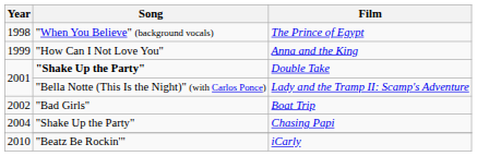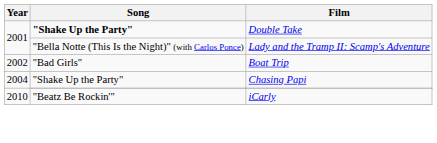 <table class="wikitable">
 <tr>
 <th>Year</th>
 <th>Song</th>
 <th>Film</th>
-</tr>
-<tr>
-<td>1998</td>
-<td>"<a href='#'>When You Believe</a>" <small>(background vocals)</small></td>
-<td><em><a href='#'>The Prince of Egypt</a></em></td>
-</tr>
-<tr>
-<td>1999</td>
-<td>"How Can I Not Love You"</td>
-<td><em><a href='#'>Anna and the King</a></em></td>
 </tr>
 <tr>
 <td rowspan=2>2001</td>
 <td><strong>"Shake Up the Party"</strong></td>
 <td><em><a href='#'>Double Take</a></em></td>
 </tr>
 <tr>
 <td>"Bella Notte (This Is the Night)" <small>(with <a href='#'>Carlos Ponce</a>)</small></td>
 <td><em><a href='#'>Lady and the Tramp II: Scamp's Adventure</a></em></td>
 </tr>
 <tr>
 <td>2002</td>
 <td>"Bad Girls"</td>
 <td><em><a href='#'>Boat Trip</a></em></td>
 </tr>
 <tr>
 <td>2004</td>
 <td>"Shake Up the Party"</td>
 <td><em><a href='#'>Chasing Papi</a></em></td>
 </tr>
 <tr>
 <td rowspan=2>2010</td>
 </tr>
 <tr>
 <td>"Beatz Be Rockin'"</td>
 <td><em><a href='#'>iCarly</a></em></td>
 </tr>
 </table>
